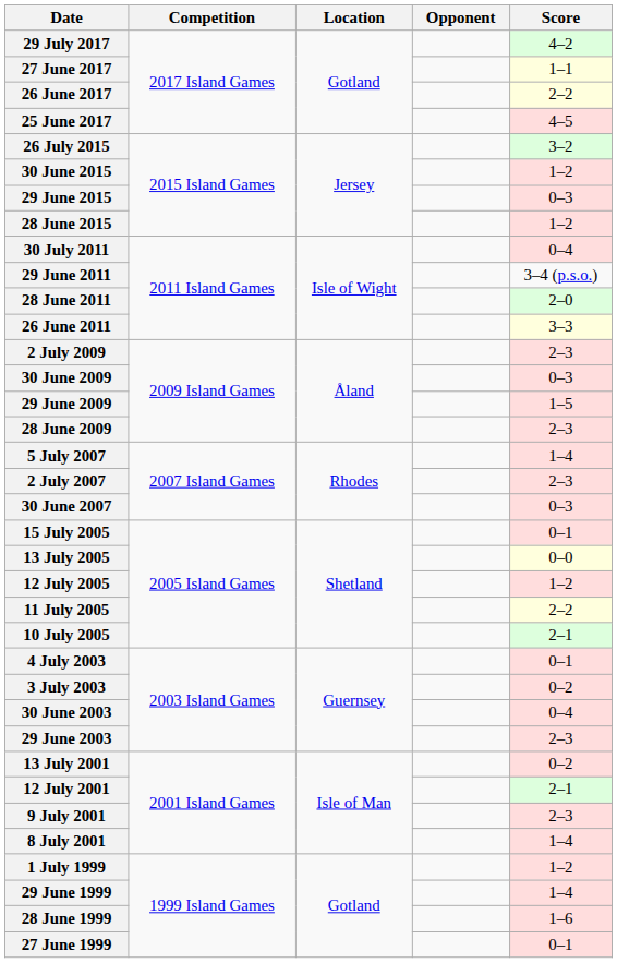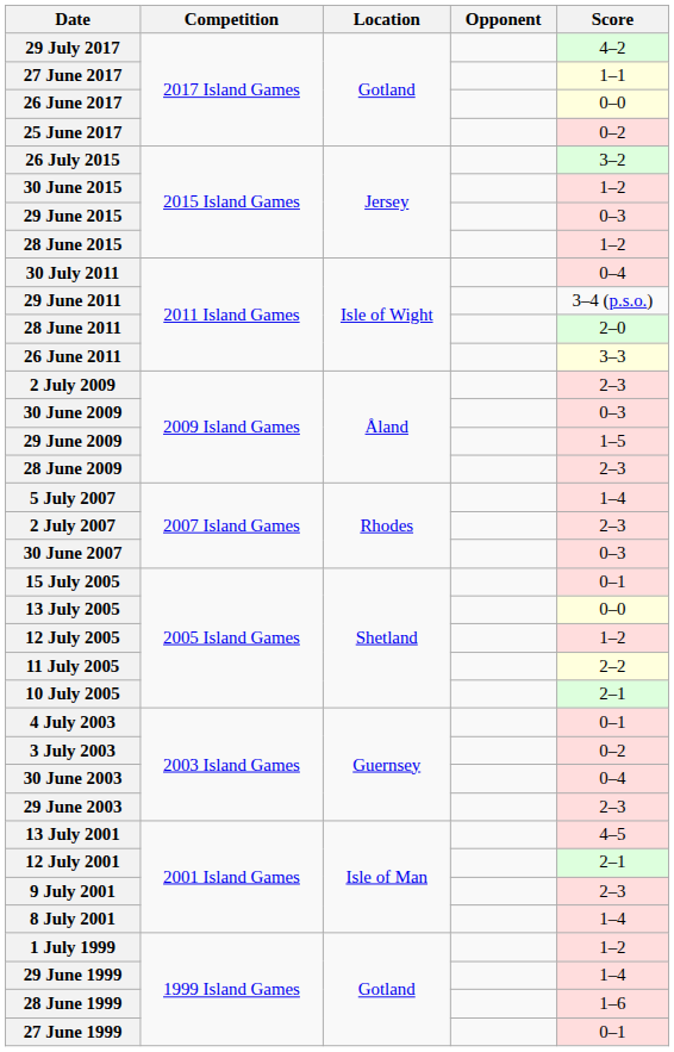 <table class="wikitable plainrowheaders sortable" style="text-align:center; width:600px;">
 <tr>
 <th>Date</th>
 <th>Competition</th>
 <th>Location</th>
 <th>Opponent</th>
 <th>Score</th>
 </tr>
 <tr>
 <th scope="row">29 July 2017</th>
 <td rowspan="4"><a href='#'>2017 Island Games</a></td>
 <td rowspan="4"><a href='#'>Gotland</a></td>
 <td align="left"></td>
 <td style="background:#dfd">4–2</td>
 </tr>
 <tr>
 <th scope="row">27 June 2017</th>
 <td align="left"></td>
 <td style="background:#ffd">1–1</td>
 </tr>
 <tr>
 <th scope="row">26 June 2017</th>
 <td align="left"></td>
-<td style="background:#ffd">2–2</td>
+<td style="background:#ffd">0–0</td>
 </tr>
 <tr>
 <th scope="row">25 June 2017</th>
 <td align="left"></td>
-<td style="background:#fdd">4–5</td>
+<td style="background:#fdd">0–2</td>
 </tr>
 <tr>
 <th scope="row">26 July 2015</th>
 <td rowspan="4"><a href='#'>2015 Island Games</a></td>
 <td rowspan="4"><a href='#'>Jersey</a></td>
 <td align="left"></td>
 <td style="background:#dfd">3–2</td>
 </tr>
 <tr>
 <th scope="row">30 June 2015</th>
 <td align="left"></td>
 <td style="background:#fdd">1–2</td>
 </tr>
 <tr>
 <th scope="row">29 June 2015</th>
 <td align="left"></td>
 <td style="background:#fdd">0–3</td>
 </tr>
 <tr>
 <th scope="row">28 June 2015</th>
 <td align="left"></td>
 <td style="background:#fdd">1–2</td>
 </tr>
 <tr>
 <th scope="row">30 July 2011</th>
 <td rowspan="4"><a href='#'>2011 Island Games</a></td>
 <td rowspan="4"><a href='#'>Isle of Wight</a></td>
 <td align="left"></td>
 <td style="background:#fdd">0–4</td>
 </tr>
 <tr>
 <th scope="row">29 June 2011</th>
 <td align="left"></td>
 <td style="background:#">3–4 (<a href='#'>p.s.o.</a>)</td>
 </tr>
 <tr>
 <th scope="row">28 June 2011</th>
 <td align="left"></td>
 <td style="background:#dfd">2–0</td>
 </tr>
 <tr>
 <th scope="row">26 June 2011</th>
 <td align="left"></td>
 <td style="background:#ffd">3–3</td>
 </tr>
 <tr>
 <th scope="row">2 July 2009</th>
 <td rowspan="4"><a href='#'>2009 Island Games</a></td>
 <td rowspan="4"><a href='#'>Åland</a></td>
 <td align="left"></td>
 <td style="background:#fdd">2–3</td>
 </tr>
 <tr>
 <th scope="row">30 June 2009</th>
 <td align="left"></td>
 <td style="background:#fdd">0–3</td>
 </tr>
 <tr>
 <th scope="row">29 June 2009</th>
 <td align="left"></td>
 <td style="background:#fdd">1–5</td>
 </tr>
 <tr>
 <th scope="row">28 June 2009</th>
 <td align="left"></td>
 <td style="background:#fdd">2–3</td>
 </tr>
 <tr>
 <th scope="row">5 July 2007</th>
 <td rowspan="3"><a href='#'>2007 Island Games</a></td>
 <td rowspan="3"><a href='#'>Rhodes</a></td>
 <td align="left"></td>
 <td style="background:#fdd">1–4</td>
 </tr>
 <tr>
 <th scope="row">2 July 2007</th>
 <td align="left"></td>
 <td style="background:#fdd">2–3</td>
 </tr>
 <tr>
 <th scope="row">30 June 2007</th>
 <td align="left"></td>
 <td style="background:#fdd">0–3</td>
 </tr>
 <tr>
 <th scope="row">15 July 2005</th>
 <td rowspan="5"><a href='#'>2005 Island Games</a></td>
 <td rowspan="5"><a href='#'>Shetland</a></td>
 <td align="left"></td>
 <td style="background:#fdd">0–1</td>
 </tr>
 <tr>
 <th scope="row">13 July 2005</th>
 <td align="left"></td>
 <td style="background:#ffd">0–0</td>
 </tr>
 <tr>
 <th scope="row">12 July 2005</th>
 <td align="left"></td>
 <td style="background:#fdd">1–2</td>
 </tr>
 <tr>
 <th scope="row">11 July 2005</th>
 <td align="left"></td>
 <td style="background:#ffd">2–2</td>
 </tr>
 <tr>
 <th scope="row">10 July 2005</th>
 <td align="left"></td>
 <td style="background:#dfd">2–1</td>
 </tr>
 <tr>
 <th scope="row">4 July 2003</th>
 <td rowspan="4"><a href='#'>2003 Island Games</a></td>
 <td rowspan="4"><a href='#'>Guernsey</a></td>
 <td align="left"></td>
 <td style="background:#fdd">0–1</td>
 </tr>
 <tr>
 <th scope="row">3 July 2003</th>
 <td align="left"></td>
 <td style="background:#fdd">0–2</td>
 </tr>
 <tr>
 <th scope="row">30 June 2003</th>
 <td align="left"></td>
 <td style="background:#fdd">0–4</td>
 </tr>
 <tr>
 <th scope="row">29 June 2003</th>
 <td align="left"></td>
 <td style="background:#fdd">2–3</td>
 </tr>
 <tr>
 <th scope="row">13 July 2001</th>
 <td rowspan="4"><a href='#'>2001 Island Games</a></td>
 <td rowspan="4"><a href='#'>Isle of Man</a></td>
 <td align="left"></td>
-<td style="background:#fdd">0–2</td>
+<td style="background:#fdd">4–5</td>
 </tr>
 <tr>
 <th scope="row">12 July 2001</th>
 <td align="left"></td>
 <td style="background:#dfd">2–1</td>
 </tr>
 <tr>
 <th scope="row">9 July 2001</th>
 <td align="left"></td>
 <td style="background:#fdd">2–3</td>
 </tr>
 <tr>
 <th scope="row">8 July 2001</th>
 <td align="left"></td>
 <td style="background:#fdd">1–4</td>
 </tr>
 <tr>
 <th scope="row">1 July 1999</th>
 <td rowspan="4"><a href='#'>1999 Island Games</a></td>
 <td rowspan="4"><a href='#'>Gotland</a></td>
 <td align="left"></td>
 <td style="background:#fdd">1–2</td>
 </tr>
 <tr>
 <th scope="row">29 June 1999</th>
 <td align="left"></td>
 <td style="background:#fdd">1–4</td>
 </tr>
 <tr>
 <th scope="row">28 June 1999</th>
 <td align="left"></td>
 <td style="background:#fdd">1–6</td>
 </tr>
 <tr>
 <th scope="row">27 June 1999</th>
 <td align="left"></td>
 <td style="background:#fdd">0–1</td>
 </tr>
 </table>
